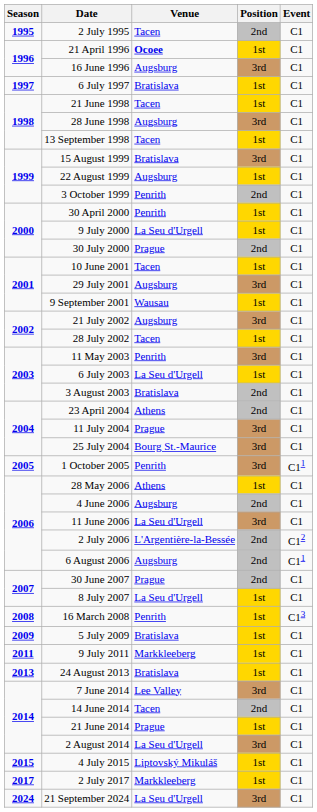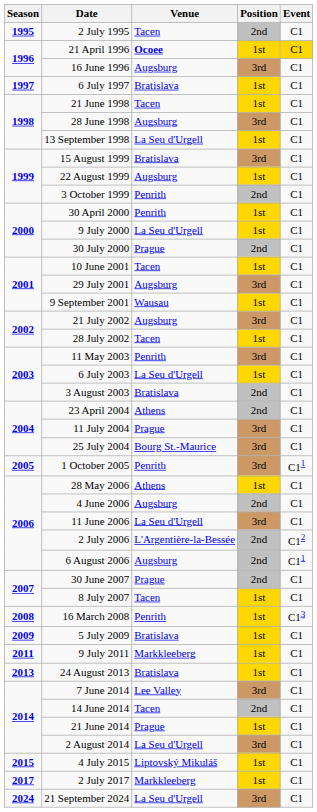 <table class="wikitable" style="text-align:center; font-size:95%;">
 <tr>
 <th>Season</th>
 <th>Date</th>
 <th>Venue</th>
 <th>Position</th>
 <th>Event</th>
 </tr>
 <tr>
 <td><strong><a href='#'>1995</a></strong></td>
 <td align=right>2 July 1995</td>
 <td align=left><a href='#'>Tacen</a></td>
 <td bgcolor=silver>2nd</td>
 <td>C1</td>
 </tr>
 <tr>
 <td rowspan=2><strong><a href='#'>1996</a></strong></td>
 <td align=right>21 April 1996</td>
 <td align=left><strong><a href='#'>Ocoee</a></strong></td>
 <td bgcolor=gold>1st</td>
-<td>C1</td>
+<td style="background: gold;">C1</td>
 </tr>
 <tr>
 <td align=right>16 June 1996</td>
 <td align=left><a href='#'>Augsburg</a></td>
 <td bgcolor=cc9966>3rd</td>
 <td>C1</td>
 </tr>
 <tr>
 <td><strong><a href='#'>1997</a></strong></td>
 <td align=right>6 July 1997</td>
 <td align=left><a href='#'>Bratislava</a></td>
 <td bgcolor=gold>1st</td>
 <td>C1</td>
 </tr>
 <tr>
 <td rowspan=3><strong><a href='#'>1998</a></strong></td>
 <td align=right>21 June 1998</td>
 <td align=left><a href='#'>Tacen</a></td>
 <td bgcolor=gold>1st</td>
 <td>C1</td>
 </tr>
 <tr>
 <td align=right>28 June 1998</td>
 <td align=left><a href='#'>Augsburg</a></td>
 <td bgcolor=cc9966>3rd</td>
 <td>C1</td>
 </tr>
 <tr>
 <td align=right>13 September 1998</td>
-<td align=left><a href='#'>Tacen</a></td>
+<td align=left><a href='#'>La Seu d'Urgell</a></td>
 <td bgcolor=gold>1st</td>
 <td>C1</td>
 </tr>
 <tr>
 <td rowspan=3><strong><a href='#'>1999</a></strong></td>
 <td align=right>15 August 1999</td>
 <td align=left><a href='#'>Bratislava</a></td>
 <td bgcolor=cc9966>3rd</td>
 <td>C1</td>
 </tr>
 <tr>
 <td align=right>22 August 1999</td>
 <td align=left><a href='#'>Augsburg</a></td>
 <td bgcolor=gold>1st</td>
 <td>C1</td>
 </tr>
 <tr>
 <td align=right>3 October 1999</td>
 <td align=left><a href='#'>Penrith</a></td>
 <td bgcolor=silver>2nd</td>
 <td>C1</td>
 </tr>
 <tr>
 <td rowspan=3><strong><a href='#'>2000</a></strong></td>
 <td align=right>30 April 2000</td>
 <td align=left><a href='#'>Penrith</a></td>
 <td bgcolor=gold>1st</td>
 <td>C1</td>
 </tr>
 <tr>
 <td align=right>9 July 2000</td>
 <td align=left><a href='#'>La Seu d'Urgell</a></td>
 <td bgcolor=gold>1st</td>
 <td>C1</td>
 </tr>
 <tr>
 <td align=right>30 July 2000</td>
 <td align=left><a href='#'>Prague</a></td>
 <td bgcolor=silver>2nd</td>
 <td>C1</td>
 </tr>
 <tr>
 <td rowspan=3><strong><a href='#'>2001</a></strong></td>
 <td align=right>10 June 2001</td>
 <td align=left><a href='#'>Tacen</a></td>
 <td bgcolor=gold>1st</td>
 <td>C1</td>
 </tr>
 <tr>
 <td align=right>29 July 2001</td>
 <td align=left><a href='#'>Augsburg</a></td>
 <td bgcolor=cc9966>3rd</td>
 <td>C1</td>
 </tr>
 <tr>
 <td align=right>9 September 2001</td>
 <td align=left><a href='#'>Wausau</a></td>
 <td bgcolor=gold>1st</td>
 <td>C1</td>
 </tr>
 <tr>
 <td rowspan=2><strong><a href='#'>2002</a></strong></td>
 <td align=right>21 July 2002</td>
 <td align=left><a href='#'>Augsburg</a></td>
 <td bgcolor=cc9966>3rd</td>
 <td>C1</td>
 </tr>
 <tr>
 <td align=right>28 July 2002</td>
 <td align=left><a href='#'>Tacen</a></td>
 <td bgcolor=gold>1st</td>
 <td>C1</td>
 </tr>
 <tr>
 <td rowspan=3><strong><a href='#'>2003</a></strong></td>
 <td align=right>11 May 2003</td>
 <td align=left><a href='#'>Penrith</a></td>
 <td bgcolor=cc9966>3rd</td>
 <td>C1</td>
 </tr>
 <tr>
 <td align=right>6 July 2003</td>
 <td align=left><a href='#'>La Seu d'Urgell</a></td>
 <td bgcolor=gold>1st</td>
 <td>C1</td>
 </tr>
 <tr>
 <td align=right>3 August 2003</td>
 <td align=left><a href='#'>Bratislava</a></td>
 <td bgcolor=silver>2nd</td>
 <td>C1</td>
 </tr>
 <tr>
 <td rowspan=3><strong><a href='#'>2004</a></strong></td>
 <td align=right>23 April 2004</td>
 <td align=left><a href='#'>Athens</a></td>
 <td bgcolor=silver>2nd</td>
 <td>C1</td>
 </tr>
 <tr>
 <td align=right>11 July 2004</td>
 <td align=left><a href='#'>Prague</a></td>
 <td bgcolor=cc9966>3rd</td>
 <td>C1</td>
 </tr>
 <tr>
 <td align=right>25 July 2004</td>
 <td align=left><a href='#'>Bourg St.-Maurice</a></td>
 <td bgcolor=cc9966>3rd</td>
 <td>C1</td>
 </tr>
 <tr>
 <td><strong><a href='#'>2005</a></strong></td>
 <td align=right>1 October 2005</td>
 <td align=left><a href='#'>Penrith</a></td>
 <td bgcolor=cc9966>3rd</td>
 <td>C1<sup><a href='#'>1</a></sup></td>
 </tr>
 <tr>
 <td rowspan=5><strong><a href='#'>2006</a></strong></td>
 <td align=right>28 May 2006</td>
 <td align=left><a href='#'>Athens</a></td>
 <td bgcolor=gold>1st</td>
 <td>C1</td>
 </tr>
 <tr>
 <td align=right>4 June 2006</td>
 <td align=left><a href='#'>Augsburg</a></td>
 <td bgcolor=silver>2nd</td>
 <td>C1</td>
 </tr>
 <tr>
 <td align=right>11 June 2006</td>
 <td align=left><a href='#'>La Seu d'Urgell</a></td>
 <td bgcolor=cc9966>3rd</td>
 <td>C1</td>
 </tr>
 <tr>
 <td align=right>2 July 2006</td>
 <td align=left><a href='#'>L'Argentière-la-Bessée</a></td>
 <td bgcolor=silver>2nd</td>
 <td>C1<sup><a href='#'>2</a></sup></td>
 </tr>
 <tr>
 <td align=right>6 August 2006</td>
 <td align=left><a href='#'>Augsburg</a></td>
 <td bgcolor=silver>2nd</td>
 <td>C1<sup><a href='#'>1</a></sup></td>
 </tr>
 <tr>
 <td rowspan=2><strong><a href='#'>2007</a></strong></td>
 <td align=right>30 June 2007</td>
 <td align=left><a href='#'>Prague</a></td>
 <td bgcolor=silver>2nd</td>
 <td>C1</td>
 </tr>
 <tr>
 <td align=right>8 July 2007</td>
-<td align=left><a href='#'>La Seu d'Urgell</a></td>
+<td align=left><a href='#'>Tacen</a></td>
 <td bgcolor=gold>1st</td>
 <td>C1</td>
 </tr>
 <tr>
 <td><strong><a href='#'>2008</a></strong></td>
 <td align=right>16 March 2008</td>
 <td align=left><a href='#'>Penrith</a></td>
 <td bgcolor=gold>1st</td>
 <td>C1<sup><a href='#'>3</a></sup></td>
 </tr>
 <tr>
 <td><strong><a href='#'>2009</a></strong></td>
 <td align=right>5 July 2009</td>
 <td align=left><a href='#'>Bratislava</a></td>
 <td bgcolor=gold>1st</td>
 <td>C1</td>
 </tr>
 <tr>
 <td><strong><a href='#'>2011</a></strong></td>
 <td align=right>9 July 2011</td>
 <td align=left><a href='#'>Markkleeberg</a></td>
 <td bgcolor=gold>1st</td>
 <td>C1</td>
 </tr>
 <tr>
 <td><strong><a href='#'>2013</a></strong></td>
 <td align=right>24 August 2013</td>
 <td align=left><a href='#'>Bratislava</a></td>
 <td bgcolor=gold>1st</td>
 <td>C1</td>
 </tr>
 <tr>
 <td rowspan=4><strong><a href='#'>2014</a></strong></td>
 <td align=right>7 June 2014</td>
 <td align=left><a href='#'>Lee Valley</a></td>
 <td bgcolor=cc9966>3rd</td>
 <td>C1</td>
 </tr>
 <tr>
 <td align=right>14 June 2014</td>
 <td align=left><a href='#'>Tacen</a></td>
 <td bgcolor=silver>2nd</td>
 <td>C1</td>
 </tr>
 <tr>
 <td align=right>21 June 2014</td>
 <td align=left><a href='#'>Prague</a></td>
 <td bgcolor=gold>1st</td>
 <td>C1</td>
 </tr>
 <tr>
 <td align=right>2 August 2014</td>
 <td align=left><a href='#'>La Seu d'Urgell</a></td>
 <td bgcolor=cc9966>3rd</td>
 <td>C1</td>
 </tr>
 <tr>
 <td><strong><a href='#'>2015</a></strong></td>
 <td align=right>4 July 2015</td>
 <td align=left><a href='#'>Liptovský Mikuláš</a></td>
 <td bgcolor=gold>1st</td>
 <td>C1</td>
 </tr>
 <tr>
 <td><strong><a href='#'>2017</a></strong></td>
 <td align=right>2 July 2017</td>
 <td align=left><a href='#'>Markkleeberg</a></td>
 <td bgcolor=gold>1st</td>
 <td>C1</td>
 </tr>
 <tr>
 <td><strong><a href='#'>2024</a></strong></td>
 <td align=right>21 September 2024</td>
 <td align=left><a href='#'>La Seu d'Urgell</a></td>
 <td bgcolor=cc9966>3rd</td>
 <td>C1</td>
 </tr>
 </table>
